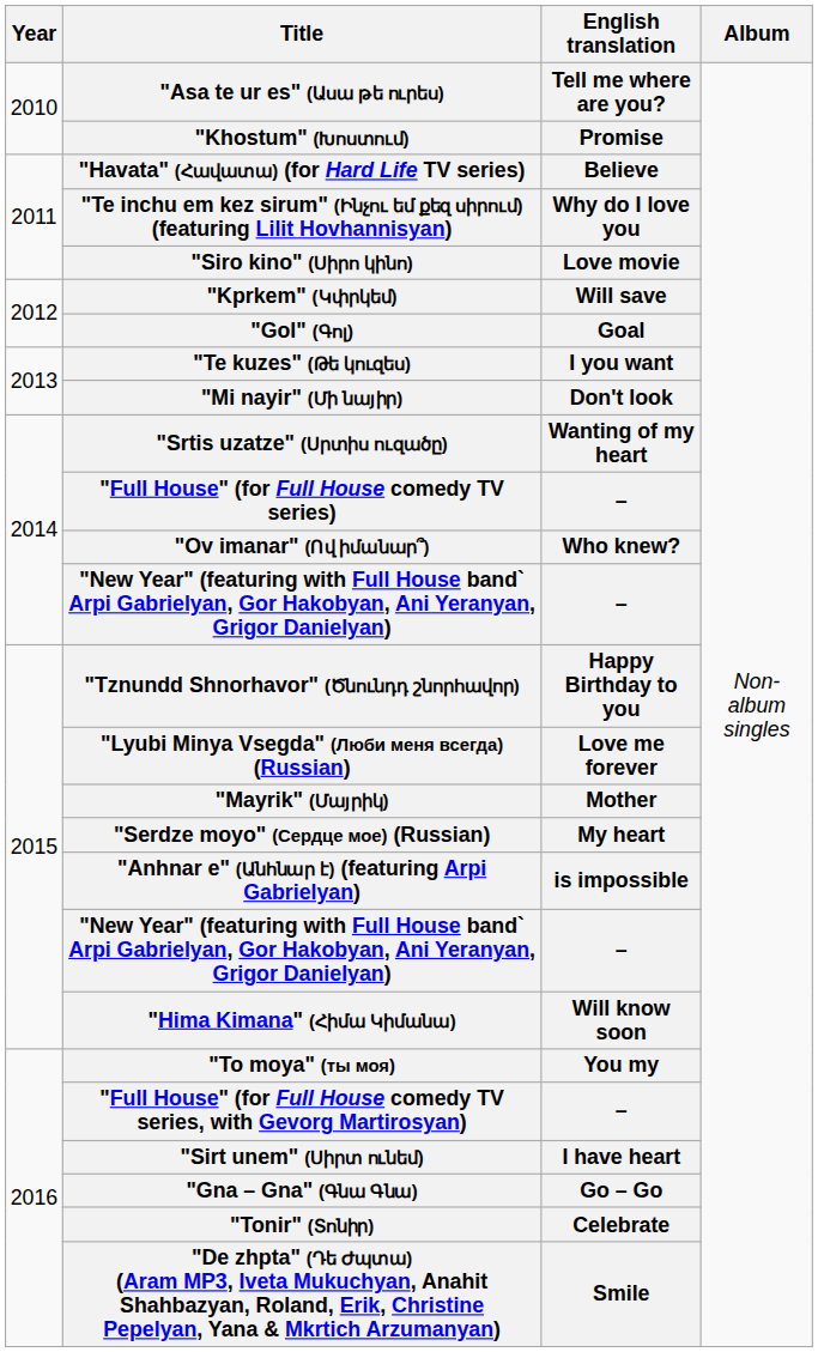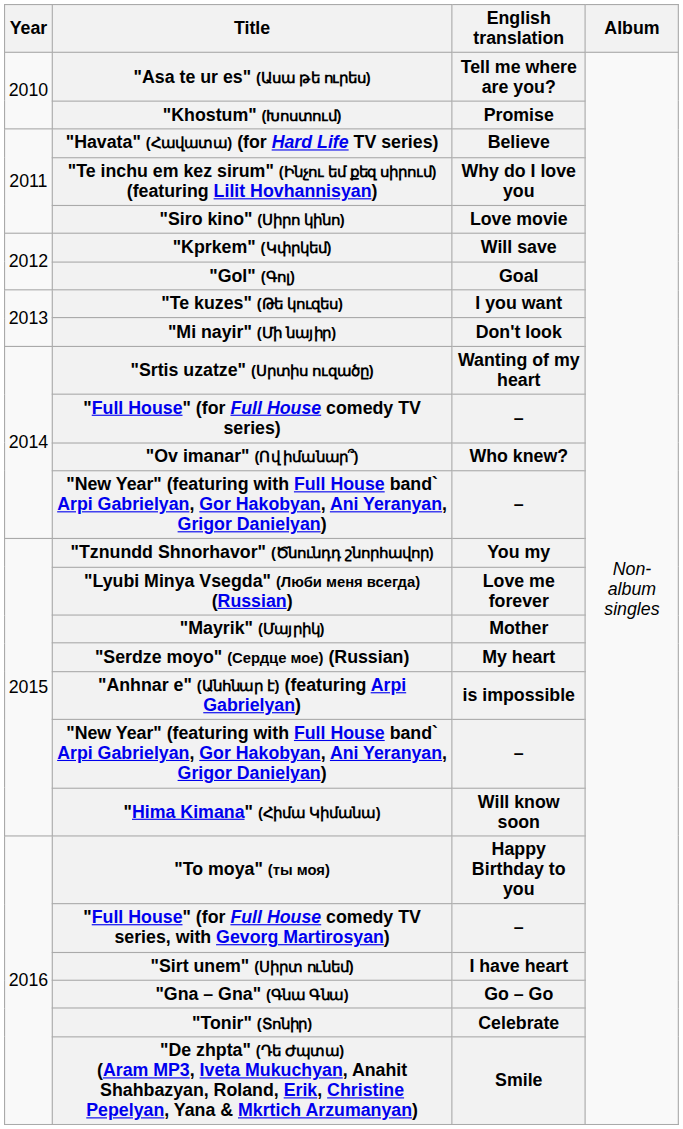 <table class="wikitable plainrowheaders" style="text-align:center;">
 <tr>
 <th scope="col" rowspan="1">Year</th>
 <th scope="col" rowspan="1">Title</th>
 <th scope="col" rowspan="1">English translation</th>
 <th scope="col" rowspan="1">Album</th>
 </tr>
 <tr>
 <td rowspan="2">2010</td>
 <th scope="row">"Asa te ur es" <small>(Ասա թե ուրես)</small></th>
 <th scope="row">Tell me where are you?</th>
 <td rowspan="26"><em>Non-album singles</em></td>
 </tr>
 <tr>
 <th scope="row">"Khostum" <small>(Խոստում)</small></th>
 <th scope="row">Promise</th>
 </tr>
 <tr>
 <td rowspan="3">2011</td>
 <th scope="row">"Havata" <small>(Հավատա)</small> (for <em><a href='#'>Hard Life</a></em> TV series)</th>
 <th scope="row">Believe</th>
 </tr>
 <tr>
 <th scope="row">"Te inchu em kez sirum" <small>(Ինչու եմ քեզ սիրում)</small> (featuring <a href='#'>Lilit Hovhannisyan</a>)</th>
 <th scope="row">Why do I love you</th>
 </tr>
 <tr>
 <th scope="row">"Siro kino" <small>(Սիրո կինո)</small></th>
 <th scope="row">Love movie</th>
 </tr>
 <tr>
 <td rowspan="2">2012</td>
 <th scope="row">"Kprkem" <small>(Կփրկեմ)</small></th>
 <th scope="row">Will save</th>
 </tr>
 <tr>
 <th scope="row">"Gol" <small>(Գոլ)</small></th>
 <th scope="row">Goal</th>
 </tr>
 <tr>
 <td rowspan="2">2013</td>
 <th scope="row">"Te kuzes" <small>(Թե կուզես)</small></th>
 <th scope="row">I you want</th>
 </tr>
 <tr>
 <th scope="row">"Mi nayir" <small>(Մի նայիր)</small></th>
 <th scope="row">Don't look</th>
 </tr>
 <tr>
 <td rowspan="4">2014</td>
 <th scope="row">"Srtis uzatze" <small>(Սրտիս ուզածը)</small></th>
 <th scope="row">Wanting of my heart</th>
 </tr>
 <tr>
 <th scope="row">"<a href='#'>Full House</a>" (for <em><a href='#'>Full House</a></em> comedy TV series)</th>
 <th scope="row">–</th>
 </tr>
 <tr>
 <th scope="row">"Ov imanar" <small>(Ով իմանար՞)</small></th>
 <th scope="row">Who knew?</th>
 </tr>
 <tr>
 <th scope="row">"New Year" (featuring with <a href='#'>Full House</a> band` <a href='#'>Arpi Gabrielyan</a>, <a href='#'>Gor Hakobyan</a>, <a href='#'>Ani Yeranyan</a>, <a href='#'>Grigor Danielyan</a>)</th>
 <th scope="row">–</th>
 </tr>
 <tr>
 <td rowspan="7">2015</td>
 <th scope="row">"Tznundd Shnorhavor" <small>(Ծնունդդ շնորհավոր)</small></th>
-<th scope="row">Happy Birthday to you</th>
+<th scope="row">You my</th>
 </tr>
 <tr>
 <th scope="row">"Lyubi Minya Vsegda" <small>(Люби меня всегда)</small> (<a href='#'>Russian</a>)</th>
 <th scope="row">Love me forever</th>
 </tr>
 <tr>
 <th scope="row">"Mayrik" <small>(Մայրիկ)</small></th>
 <th scope="row">Mother</th>
 </tr>
 <tr>
 <th scope="row">"Serdze moyo" <small>(Cердце мое)</small> (Russian)</th>
 <th scope="row">My heart</th>
 </tr>
 <tr>
 <th scope="row">"Anhnar e" <small>(Անհնար է)</small> (featuring <a href='#'>Arpi Gabrielyan</a>)</th>
 <th scope="row">is impossible</th>
 </tr>
 <tr>
 <th scope="row">"New Year" (featuring with <a href='#'>Full House</a> band` <a href='#'>Arpi Gabrielyan</a>, <a href='#'>Gor Hakobyan</a>, <a href='#'>Ani Yeranyan</a>, <a href='#'>Grigor Danielyan</a>)</th>
 <th scope="row">–</th>
 </tr>
 <tr>
 <th scope="row">"<a href='#'>Hima Kimana</a>" <small>(Հիմա Կիմանա)</small></th>
 <th scope="row">Will know soon</th>
 </tr>
 <tr>
 <td rowspan="6">2016</td>
 <th scope="row">"To moya" <small>(ты моя)</small></th>
-<th scope="row">You my</th>
+<th scope="row">Happy Birthday to you</th>
 </tr>
 <tr>
 <th scope="row">"<a href='#'>Full House</a>" (for <em><a href='#'>Full House</a></em> comedy TV series, with <a href='#'>Gevorg Martirosyan</a>)</th>
 <th scope="row">–</th>
 </tr>
 <tr>
 <th scope="row">"Sirt unem" <small>(Սիրտ ունեմ)</small></th>
 <th scope="row">I have heart</th>
 </tr>
 <tr>
 <th scope="row">"Gna – Gna" <small>(Գնա Գնա)</small></th>
 <th scope="row">Go – Go</th>
 </tr>
 <tr>
 <th scope="row">"Tonir" <small>(Տոնիր)</small><br></th>
 <th scope="row">Celebrate</th>
 </tr>
 <tr rowspan "4"| 2017>
 <th scope="row">"De zhpta" <small>(Դե Ժպտա)</small><br><span>(<a href='#'>Aram MP3</a>, <a href='#'>Iveta Mukuchyan</a>, Anahit Shahbazyan, Roland, <a href='#'>Erik</a>, <a href='#'>Christine Pepelyan</a>, Yana & <a href='#'>Mkrtich Arzumanyan</a>)</span></th>
 <th scope="row">Smile</th>
 </tr>
 <tr>
 </tr>
 </table>
